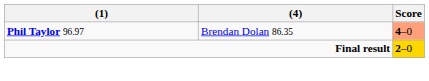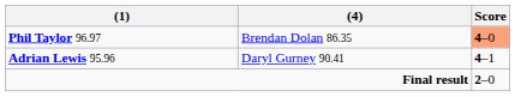 <table class="wikitable">
 <tr>
 <th width=270><strong></strong> (1)</th>
 <th width=270> (4)</th>
 <th>Score</th>
 </tr>
 <tr>
 <td><strong><a href='#'>Phil Taylor</a></strong> <small><span>96.97</span></small></td>
 <td><a href='#'>Brendan Dolan</a> <small><span>86.35</span></small></td>
 <td style="background: lightsalmon;"><strong>4</strong>–0</td>
 </tr>
 <tr>
+<td><strong><a href='#'>Adrian Lewis</a></strong> <small><span>95.96</span></small></td>
+<td><a href='#'>Daryl Gurney</a> <small><span>90.41</span></small></td>
+<td><strong>4</strong>–1</td>
+</tr>
+<tr>
 <td colspan="2" align="right"><strong>Final result</strong></td>
-<td style="background: gold;"><strong>2</strong>–0</td>
+<td><strong>2</strong>–0</td>
 </tr>
 </table>
